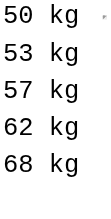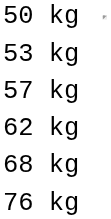 <table>
 <tr>
 <td>50 kg</td>
 <td></td>
 <td></td>
 <td><hr></td>
 </tr>
 <tr>
 <td>53 kg</td>
 <td></td>
 <td></td>
 <td></td>
 </tr>
 <tr>
 <td>57 kg</td>
 <td></td>
 <td></td>
 <td></td>
 </tr>
 <tr>
 <td>62 kg</td>
 <td></td>
 <td></td>
 <td></td>
 </tr>
 <tr>
 <td>68 kg</td>
 <td></td>
 <td></td>
 <td></td>
 </tr>
+<tr>
+<td>76 kg</td>
+<td></td>
+<td></td>
+<td></td>
+</tr>
 </table>
